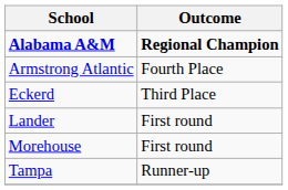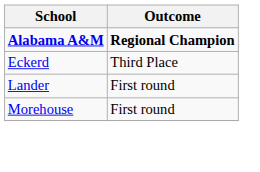 <table class="wikitable" style="float:left; margin-right:1em;">
 <tr>
 <th>School</th>
 <th>Outcome</th>
 </tr>
 <tr>
 <td><strong><a href='#'>Alabama A&M</a></strong></td>
 <td><strong>Regional Champion</strong></td>
-</tr>
-<tr>
-<td><a href='#'>Armstrong Atlantic</a></td>
-<td>Fourth Place</td>
 </tr>
 <tr>
 <td><a href='#'>Eckerd</a></td>
 <td>Third Place</td>
 </tr>
 <tr>
 <td><a href='#'>Lander</a></td>
 <td>First round</td>
 </tr>
 <tr>
 <td><a href='#'>Morehouse</a></td>
 <td>First round</td>
 </tr>
 <tr>
-<td><a href='#'>Tampa</a></td>
-<td>Runner-up</td>
-</tr>
-<tr>
 </tr>
 </table>
